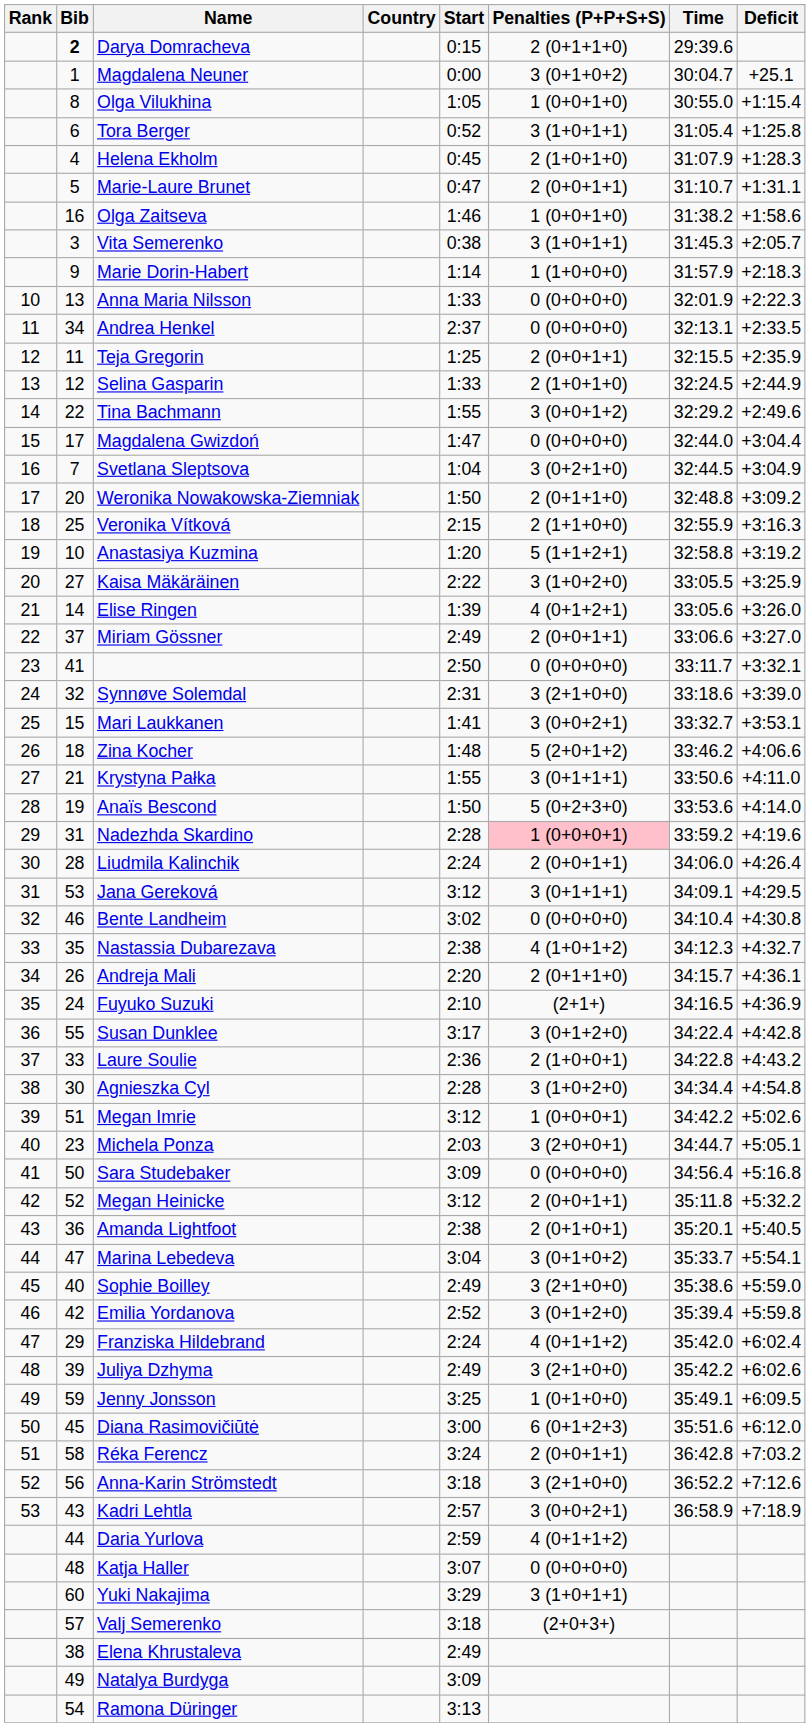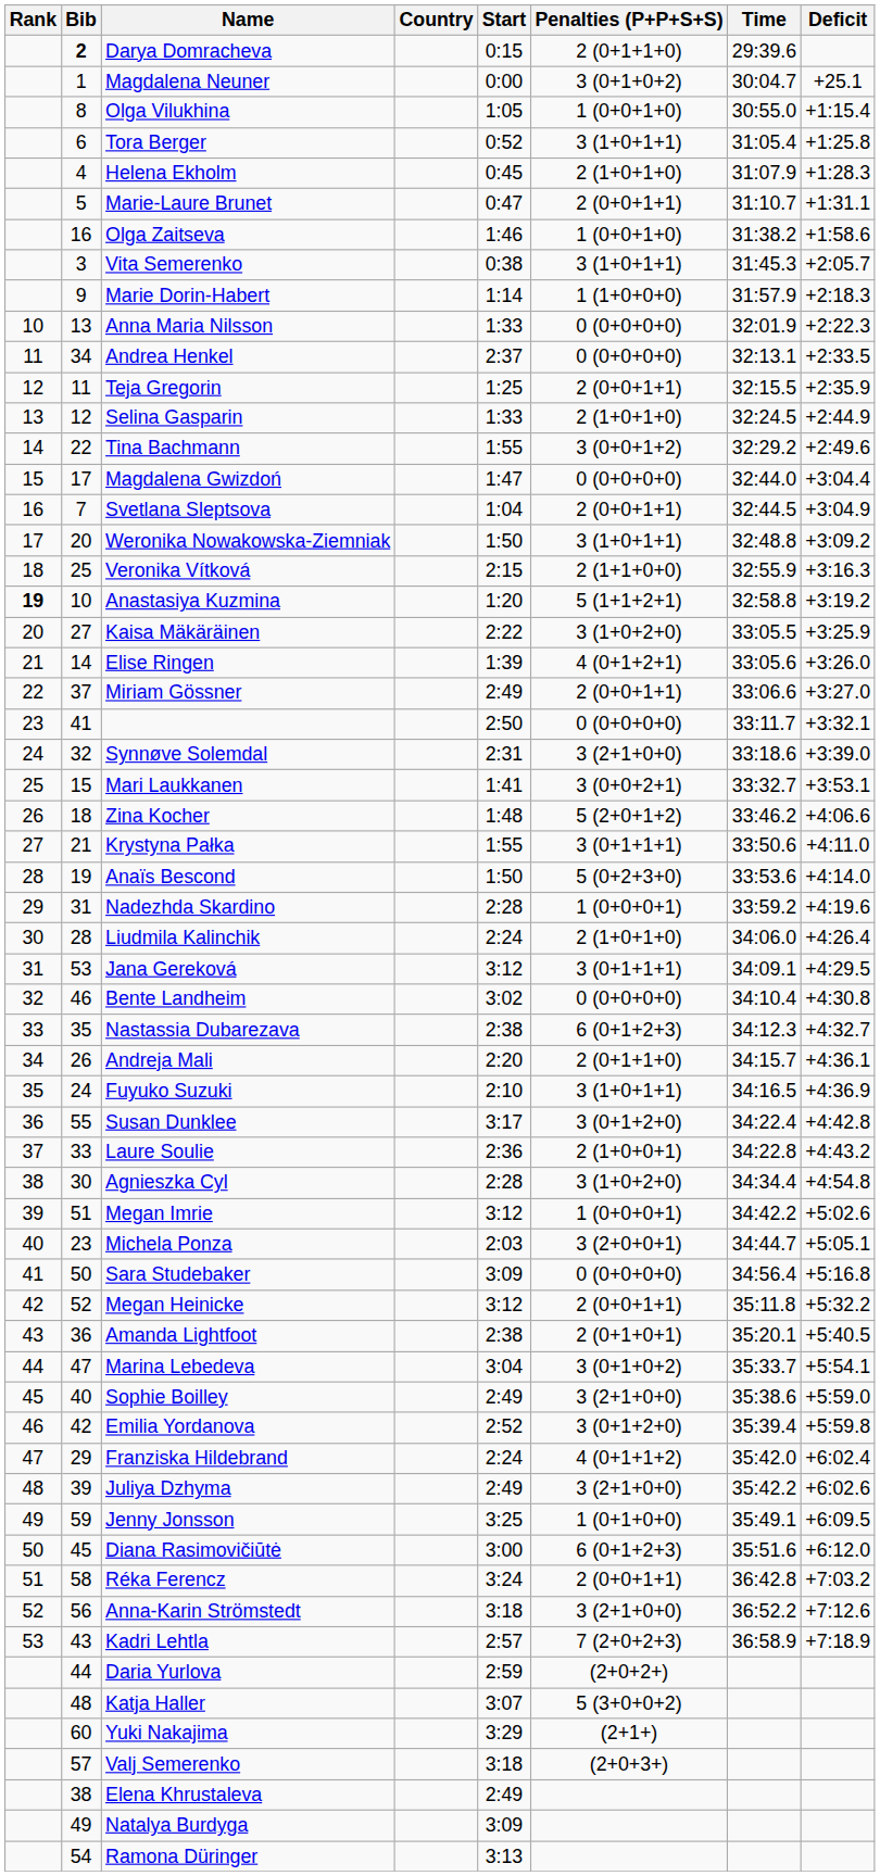 <table class="wikitable sortable" style="text-align:center">
 <tr>
 <th>Rank</th>
 <th>Bib</th>
 <th>Name</th>
 <th>Country</th>
 <th>Start</th>
 <th>Penalties (P+P+S+S)</th>
 <th>Time</th>
 <th>Deficit</th>
 </tr>
 <tr>
 <td></td>
 <td><strong>2</strong></td>
 <td align=left><a href='#'>Darya Domracheva</a></td>
 <td align=left></td>
 <td>0:15</td>
 <td>2 (0+1+1+0)</td>
 <td>29:39.6</td>
 <td></td>
 </tr>
 <tr>
 <td></td>
 <td>1</td>
 <td align=left><a href='#'>Magdalena Neuner</a></td>
 <td align=left></td>
 <td>0:00</td>
 <td>3 (0+1+0+2)</td>
 <td>30:04.7</td>
 <td>+25.1</td>
 </tr>
 <tr>
 <td></td>
 <td>8</td>
 <td align=left><a href='#'>Olga Vilukhina</a></td>
 <td align=left></td>
 <td>1:05</td>
 <td>1 (0+0+1+0)</td>
 <td>30:55.0</td>
 <td>+1:15.4</td>
 </tr>
 <tr>
 <td></td>
 <td>6</td>
 <td align=left><a href='#'>Tora Berger</a></td>
 <td align=left></td>
 <td>0:52</td>
 <td>3 (1+0+1+1)</td>
 <td>31:05.4</td>
 <td>+1:25.8</td>
 </tr>
 <tr>
 <td></td>
 <td>4</td>
 <td align=left><a href='#'>Helena Ekholm</a></td>
 <td align=left></td>
 <td>0:45</td>
 <td>2 (1+0+1+0)</td>
 <td>31:07.9</td>
 <td>+1:28.3</td>
 </tr>
 <tr>
 <td></td>
 <td>5</td>
 <td align=left><a href='#'>Marie-Laure Brunet</a></td>
 <td align=left></td>
 <td>0:47</td>
 <td>2 (0+0+1+1)</td>
 <td>31:10.7</td>
 <td>+1:31.1</td>
 </tr>
 <tr>
 <td></td>
 <td>16</td>
 <td align=left><a href='#'>Olga Zaitseva</a></td>
 <td align=left></td>
 <td>1:46</td>
 <td>1 (0+0+1+0)</td>
 <td>31:38.2</td>
 <td>+1:58.6</td>
 </tr>
 <tr>
 <td></td>
 <td>3</td>
 <td align=left><a href='#'>Vita Semerenko</a></td>
 <td align=left></td>
 <td>0:38</td>
 <td>3 (1+0+1+1)</td>
 <td>31:45.3</td>
 <td>+2:05.7</td>
 </tr>
 <tr>
 <td></td>
 <td>9</td>
 <td align=left><a href='#'>Marie Dorin-Habert</a></td>
 <td align=left></td>
 <td>1:14</td>
 <td>1 (1+0+0+0)</td>
 <td>31:57.9</td>
 <td>+2:18.3</td>
 </tr>
 <tr>
 <td>10</td>
 <td>13</td>
 <td align=left><a href='#'>Anna Maria Nilsson</a></td>
 <td align=left></td>
 <td>1:33</td>
 <td>0 (0+0+0+0)</td>
 <td>32:01.9</td>
 <td>+2:22.3</td>
 </tr>
 <tr>
 <td>11</td>
 <td>34</td>
 <td align=left><a href='#'>Andrea Henkel</a></td>
 <td align=left></td>
 <td>2:37</td>
 <td>0 (0+0+0+0)</td>
 <td>32:13.1</td>
 <td>+2:33.5</td>
 </tr>
 <tr>
 <td>12</td>
 <td>11</td>
 <td align=left><a href='#'>Teja Gregorin</a></td>
 <td align=left></td>
 <td>1:25</td>
 <td>2 (0+0+1+1)</td>
 <td>32:15.5</td>
 <td>+2:35.9</td>
 </tr>
 <tr>
 <td>13</td>
 <td>12</td>
 <td align=left><a href='#'>Selina Gasparin</a></td>
 <td align=left></td>
 <td>1:33</td>
 <td>2 (1+0+1+0)</td>
 <td>32:24.5</td>
 <td>+2:44.9</td>
 </tr>
 <tr>
 <td>14</td>
 <td>22</td>
 <td align=left><a href='#'>Tina Bachmann</a></td>
 <td align=left></td>
 <td>1:55</td>
 <td>3 (0+0+1+2)</td>
 <td>32:29.2</td>
 <td>+2:49.6</td>
 </tr>
 <tr>
 <td>15</td>
 <td>17</td>
 <td align=left><a href='#'>Magdalena Gwizdoń</a></td>
 <td align=left></td>
 <td>1:47</td>
 <td>0 (0+0+0+0)</td>
 <td>32:44.0</td>
 <td>+3:04.4</td>
 </tr>
 <tr>
 <td>16</td>
 <td>7</td>
 <td align=left><a href='#'>Svetlana Sleptsova</a></td>
 <td align=left></td>
 <td>1:04</td>
-<td>3 (0+2+1+0)</td>
+<td>2 (0+0+1+1)</td>
 <td>32:44.5</td>
 <td>+3:04.9</td>
 </tr>
 <tr>
 <td>17</td>
 <td>20</td>
 <td align=left><a href='#'>Weronika Nowakowska-Ziemniak</a></td>
 <td align=left></td>
 <td>1:50</td>
-<td>2 (0+1+1+0)</td>
+<td>3 (1+0+1+1)</td>
 <td>32:48.8</td>
 <td>+3:09.2</td>
 </tr>
 <tr>
 <td>18</td>
 <td>25</td>
 <td align=left><a href='#'>Veronika Vítková</a></td>
 <td align=left></td>
 <td>2:15</td>
 <td>2 (1+1+0+0)</td>
 <td>32:55.9</td>
 <td>+3:16.3</td>
 </tr>
 <tr>
-<td>19</td>
+<td><strong>19</strong></td>
 <td>10</td>
 <td align=left><a href='#'>Anastasiya Kuzmina</a></td>
 <td align=left></td>
 <td>1:20</td>
 <td>5 (1+1+2+1)</td>
 <td>32:58.8</td>
 <td>+3:19.2</td>
 </tr>
 <tr>
 <td>20</td>
 <td>27</td>
 <td align=left><a href='#'>Kaisa Mäkäräinen</a></td>
 <td align=left></td>
 <td>2:22</td>
 <td>3 (1+0+2+0)</td>
 <td>33:05.5</td>
 <td>+3:25.9</td>
 </tr>
 <tr>
 <td>21</td>
 <td>14</td>
 <td align=left><a href='#'>Elise Ringen</a></td>
 <td align=left></td>
 <td>1:39</td>
 <td>4 (0+1+2+1)</td>
 <td>33:05.6</td>
 <td>+3:26.0</td>
 </tr>
 <tr>
 <td>22</td>
 <td>37</td>
 <td align=left><a href='#'>Miriam Gössner</a></td>
 <td align=left></td>
 <td>2:49</td>
 <td>2 (0+0+1+1)</td>
 <td>33:06.6</td>
 <td>+3:27.0</td>
 </tr>
 <tr>
 <td>23</td>
 <td>41</td>
 <td align=left></td>
 <td align=left></td>
 <td>2:50</td>
 <td>0 (0+0+0+0)</td>
 <td>33:11.7</td>
 <td>+3:32.1</td>
 </tr>
 <tr>
 <td>24</td>
 <td>32</td>
 <td align=left><a href='#'>Synnøve Solemdal</a></td>
 <td align=left></td>
 <td>2:31</td>
 <td>3 (2+1+0+0)</td>
 <td>33:18.6</td>
 <td>+3:39.0</td>
 </tr>
 <tr>
 <td>25</td>
 <td>15</td>
 <td align=left><a href='#'>Mari Laukkanen</a></td>
 <td align=left></td>
 <td>1:41</td>
 <td>3 (0+0+2+1)</td>
 <td>33:32.7</td>
 <td>+3:53.1</td>
 </tr>
 <tr>
 <td>26</td>
 <td>18</td>
 <td align=left><a href='#'>Zina Kocher</a></td>
 <td align=left></td>
 <td>1:48</td>
 <td>5 (2+0+1+2)</td>
 <td>33:46.2</td>
 <td>+4:06.6</td>
 </tr>
 <tr>
 <td>27</td>
 <td>21</td>
 <td align=left><a href='#'>Krystyna Pałka</a></td>
 <td align=left></td>
 <td>1:55</td>
 <td>3 (0+1+1+1)</td>
 <td>33:50.6</td>
 <td>+4:11.0</td>
 </tr>
 <tr>
 <td>28</td>
 <td>19</td>
 <td align=left><a href='#'>Anaïs Bescond</a></td>
 <td align=left></td>
 <td>1:50</td>
 <td>5 (0+2+3+0)</td>
 <td>33:53.6</td>
 <td>+4:14.0</td>
 </tr>
 <tr>
 <td>29</td>
 <td>31</td>
 <td align=left><a href='#'>Nadezhda Skardino</a></td>
 <td align=left></td>
 <td>2:28</td>
-<td style="background: pink;">1 (0+0+0+1)</td>
+<td>1 (0+0+0+1)</td>
 <td>33:59.2</td>
 <td>+4:19.6</td>
 </tr>
 <tr>
 <td>30</td>
 <td>28</td>
 <td align=left><a href='#'>Liudmila Kalinchik</a></td>
 <td align=left></td>
 <td>2:24</td>
-<td>2 (0+0+1+1)</td>
+<td>2 (1+0+1+0)</td>
 <td>34:06.0</td>
 <td>+4:26.4</td>
 </tr>
 <tr>
 <td>31</td>
 <td>53</td>
 <td align=left><a href='#'>Jana Gereková</a></td>
 <td align=left></td>
 <td>3:12</td>
 <td>3 (0+1+1+1)</td>
 <td>34:09.1</td>
 <td>+4:29.5</td>
 </tr>
 <tr>
 <td>32</td>
 <td>46</td>
 <td align=left><a href='#'>Bente Landheim</a></td>
 <td align=left></td>
 <td>3:02</td>
 <td>0 (0+0+0+0)</td>
 <td>34:10.4</td>
 <td>+4:30.8</td>
 </tr>
 <tr>
 <td>33</td>
 <td>35</td>
 <td align=left><a href='#'>Nastassia Dubarezava</a></td>
 <td align=left></td>
 <td>2:38</td>
-<td>4 (1+0+1+2)</td>
+<td>6 (0+1+2+3)</td>
 <td>34:12.3</td>
 <td>+4:32.7</td>
 </tr>
 <tr>
 <td>34</td>
 <td>26</td>
 <td align=left><a href='#'>Andreja Mali</a></td>
 <td align=left></td>
 <td>2:20</td>
 <td>2 (0+1+1+0)</td>
 <td>34:15.7</td>
 <td>+4:36.1</td>
 </tr>
 <tr>
 <td>35</td>
 <td>24</td>
 <td align=left><a href='#'>Fuyuko Suzuki</a></td>
 <td align=left></td>
 <td>2:10</td>
-<td>(2+1+)</td>
+<td>3 (1+0+1+1)</td>
 <td>34:16.5</td>
 <td>+4:36.9</td>
 </tr>
 <tr>
 <td>36</td>
 <td>55</td>
 <td align=left><a href='#'>Susan Dunklee</a></td>
 <td align=left></td>
 <td>3:17</td>
 <td>3 (0+1+2+0)</td>
 <td>34:22.4</td>
 <td>+4:42.8</td>
 </tr>
 <tr>
 <td>37</td>
 <td>33</td>
 <td align=left><a href='#'>Laure Soulie</a></td>
 <td align=left></td>
 <td>2:36</td>
 <td>2 (1+0+0+1)</td>
 <td>34:22.8</td>
 <td>+4:43.2</td>
 </tr>
 <tr>
 <td>38</td>
 <td>30</td>
 <td align=left><a href='#'>Agnieszka Cyl</a></td>
 <td align=left></td>
 <td>2:28</td>
 <td>3 (1+0+2+0)</td>
 <td>34:34.4</td>
 <td>+4:54.8</td>
 </tr>
 <tr>
 <td>39</td>
 <td>51</td>
 <td align=left><a href='#'>Megan Imrie</a></td>
 <td align=left></td>
 <td>3:12</td>
 <td>1 (0+0+0+1)</td>
 <td>34:42.2</td>
 <td>+5:02.6</td>
 </tr>
 <tr>
 <td>40</td>
 <td>23</td>
 <td align=left><a href='#'>Michela Ponza</a></td>
 <td align=left></td>
 <td>2:03</td>
 <td>3 (2+0+0+1)</td>
 <td>34:44.7</td>
 <td>+5:05.1</td>
 </tr>
 <tr>
 <td>41</td>
 <td>50</td>
 <td align=left><a href='#'>Sara Studebaker</a></td>
 <td align=left></td>
 <td>3:09</td>
 <td>0 (0+0+0+0)</td>
 <td>34:56.4</td>
 <td>+5:16.8</td>
 </tr>
 <tr>
 <td>42</td>
 <td>52</td>
 <td align=left><a href='#'>Megan Heinicke</a></td>
 <td align=left></td>
 <td>3:12</td>
 <td>2 (0+0+1+1)</td>
 <td>35:11.8</td>
 <td>+5:32.2</td>
 </tr>
 <tr>
 <td>43</td>
 <td>36</td>
 <td align=left><a href='#'>Amanda Lightfoot</a></td>
 <td align=left></td>
 <td>2:38</td>
 <td>2 (0+1+0+1)</td>
 <td>35:20.1</td>
 <td>+5:40.5</td>
 </tr>
 <tr>
 <td>44</td>
 <td>47</td>
 <td align=left><a href='#'>Marina Lebedeva</a></td>
 <td align=left></td>
 <td>3:04</td>
 <td>3 (0+1+0+2)</td>
 <td>35:33.7</td>
 <td>+5:54.1</td>
 </tr>
 <tr>
 <td>45</td>
 <td>40</td>
 <td align=left><a href='#'>Sophie Boilley</a></td>
 <td align=left></td>
 <td>2:49</td>
 <td>3 (2+1+0+0)</td>
 <td>35:38.6</td>
 <td>+5:59.0</td>
 </tr>
 <tr>
 <td>46</td>
 <td>42</td>
 <td align=left><a href='#'>Emilia Yordanova</a></td>
 <td align=left></td>
 <td>2:52</td>
 <td>3 (0+1+2+0)</td>
 <td>35:39.4</td>
 <td>+5:59.8</td>
 </tr>
 <tr>
 <td>47</td>
 <td>29</td>
 <td align=left><a href='#'>Franziska Hildebrand</a></td>
 <td align=left></td>
 <td>2:24</td>
 <td>4 (0+1+1+2)</td>
 <td>35:42.0</td>
 <td>+6:02.4</td>
 </tr>
 <tr>
 <td>48</td>
 <td>39</td>
 <td align=left><a href='#'>Juliya Dzhyma</a></td>
 <td align=left></td>
 <td>2:49</td>
 <td>3 (2+1+0+0)</td>
 <td>35:42.2</td>
 <td>+6:02.6</td>
 </tr>
 <tr>
 <td>49</td>
 <td>59</td>
 <td align=left><a href='#'>Jenny Jonsson</a></td>
 <td align=left></td>
 <td>3:25</td>
 <td>1 (0+1+0+0)</td>
 <td>35:49.1</td>
 <td>+6:09.5</td>
 </tr>
 <tr>
 <td>50</td>
 <td>45</td>
 <td align=left><a href='#'>Diana Rasimovičiūtė</a></td>
 <td align=left></td>
 <td>3:00</td>
 <td>6 (0+1+2+3)</td>
 <td>35:51.6</td>
 <td>+6:12.0</td>
 </tr>
 <tr>
 <td>51</td>
 <td>58</td>
 <td align=left><a href='#'>Réka Ferencz</a></td>
 <td align=left></td>
 <td>3:24</td>
 <td>2 (0+0+1+1)</td>
 <td>36:42.8</td>
 <td>+7:03.2</td>
 </tr>
 <tr>
 <td>52</td>
 <td>56</td>
 <td align=left><a href='#'>Anna-Karin Strömstedt</a></td>
 <td align=left></td>
 <td>3:18</td>
 <td>3 (2+1+0+0)</td>
 <td>36:52.2</td>
 <td>+7:12.6</td>
 </tr>
 <tr>
 <td>53</td>
 <td>43</td>
 <td align=left><a href='#'>Kadri Lehtla</a></td>
 <td align=left></td>
 <td>2:57</td>
-<td>3 (0+0+2+1)</td>
+<td>7 (2+0+2+3)</td>
 <td>36:58.9</td>
 <td>+7:18.9</td>
 </tr>
 <tr>
 <td></td>
 <td>44</td>
 <td align=left><a href='#'>Daria Yurlova</a></td>
 <td align=left></td>
 <td>2:59</td>
-<td>4 (0+1+1+2)</td>
+<td>(2+0+2+)</td>
 <td></td>
 <td></td>
 </tr>
 <tr>
 <td></td>
 <td>48</td>
 <td align=left><a href='#'>Katja Haller</a></td>
 <td align=left></td>
 <td>3:07</td>
-<td>0 (0+0+0+0)</td>
+<td>5 (3+0+0+2)</td>
 <td></td>
 <td></td>
 </tr>
 <tr>
 <td></td>
 <td>60</td>
 <td align=left><a href='#'>Yuki Nakajima</a></td>
 <td align=left></td>
 <td>3:29</td>
-<td>3 (1+0+1+1)</td>
+<td>(2+1+)</td>
 <td></td>
 <td></td>
 </tr>
 <tr>
 <td></td>
 <td>57</td>
 <td align=left><a href='#'>Valj Semerenko</a></td>
 <td align=left></td>
 <td>3:18</td>
 <td>(2+0+3+)</td>
 <td></td>
 <td></td>
 </tr>
 <tr>
 <td></td>
 <td>38</td>
 <td align=left><a href='#'>Elena Khrustaleva</a></td>
 <td align=left></td>
 <td>2:49</td>
 <td></td>
 <td></td>
 <td></td>
 </tr>
 <tr>
 <td></td>
 <td>49</td>
 <td align=left><a href='#'>Natalya Burdyga</a></td>
 <td align=left></td>
 <td>3:09</td>
 <td></td>
 <td></td>
 <td></td>
 </tr>
 <tr>
 <td></td>
 <td>54</td>
 <td align=left><a href='#'>Ramona Düringer</a></td>
 <td align=left></td>
 <td>3:13</td>
 <td></td>
 <td></td>
 <td></td>
 </tr>
 </table>
